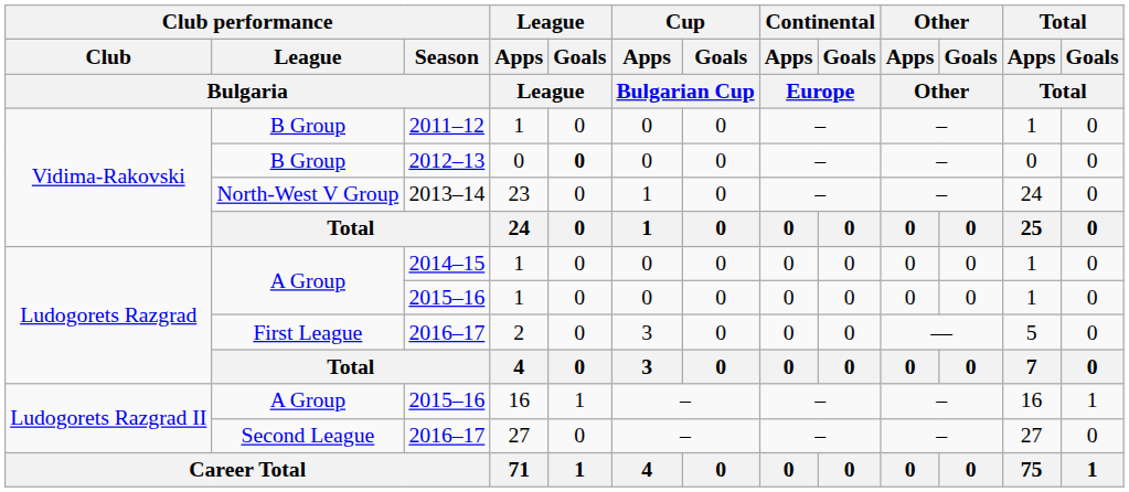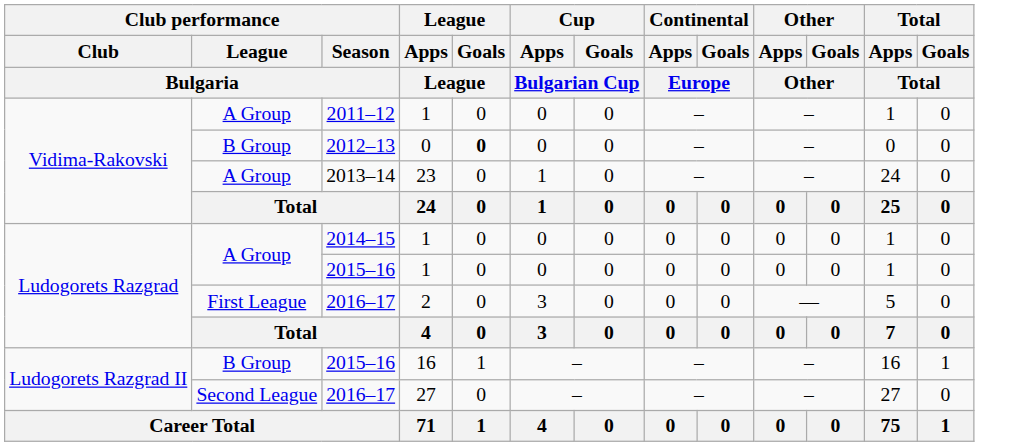 <table class="wikitable" style="text-align: center">
 <tr>
 <th Colspan="3">Club performance</th>
 <th Colspan="2">League</th>
 <th Colspan="2">Cup</th>
 <th Colspan="2">Continental</th>
 <th Colspan="2">Other</th>
 <th Colspan="3">Total</th>
 </tr>
 <tr>
 <th>Club</th>
 <th>League</th>
 <th>Season</th>
 <th>Apps</th>
 <th>Goals</th>
 <th>Apps</th>
 <th>Goals</th>
 <th>Apps</th>
 <th>Goals</th>
 <th>Apps</th>
 <th>Goals</th>
 <th>Apps</th>
 <th>Goals</th>
 </tr>
 <tr>
 <th Colspan="3">Bulgaria</th>
 <th Colspan="2">League</th>
 <th Colspan="2"><a href='#'>Bulgarian Cup</a></th>
 <th Colspan="2"><a href='#'>Europe</a></th>
 <th Colspan="2">Other</th>
 <th Colspan="2">Total</th>
 </tr>
 <tr>
 <td rowspan=4><a href='#'>Vidima-Rakovski</a></td>
-<td rowspan="1"><a href='#'>B Group</a></td>
+<td rowspan=1><a href='#'>A Group</a></td>
 <td><a href='#'>2011–12</a></td>
 <td>1</td>
 <td>0</td>
 <td>0</td>
 <td>0</td>
 <td colspan="2">–</td>
 <td colspan="2">–</td>
 <td>1</td>
 <td>0</td>
 </tr>
 <tr>
 <td rowspan=1><a href='#'>B Group</a></td>
 <td><a href='#'>2012–13</a></td>
 <td>0</td>
 <td><strong>0</strong></td>
 <td>0</td>
 <td>0</td>
 <td colspan="2">–</td>
 <td colspan="2">–</td>
 <td>0</td>
 <td>0</td>
 </tr>
 <tr>
-<td rowspan=1><a href='#'>North-West V Group</a></td>
+<td rowspan=1><a href='#'>A Group</a></td>
 <td>2013–14</td>
 <td>23</td>
 <td>0</td>
 <td>1</td>
 <td>0</td>
 <td colspan="2">–</td>
 <td colspan="2">–</td>
 <td>24</td>
 <td>0</td>
 </tr>
 <tr>
 <th colspan=2>Total</th>
 <th>24</th>
 <th>0</th>
 <th>1</th>
 <th>0</th>
 <th>0</th>
 <th>0</th>
 <th>0</th>
 <th>0</th>
 <th>25</th>
 <th>0</th>
 </tr>
 <tr>
 <td rowspan=4><a href='#'>Ludogorets Razgrad</a></td>
 <td rowspan=2><a href='#'>A Group</a></td>
 <td><a href='#'>2014–15</a></td>
 <td>1</td>
 <td>0</td>
 <td>0</td>
 <td>0</td>
 <td>0</td>
 <td>0</td>
 <td>0</td>
 <td>0</td>
 <td>1</td>
 <td>0</td>
 </tr>
 <tr>
 <td><a href='#'>2015–16</a></td>
 <td>1</td>
 <td>0</td>
 <td>0</td>
 <td>0</td>
 <td>0</td>
 <td>0</td>
 <td>0</td>
 <td>0</td>
 <td>1</td>
 <td>0</td>
 </tr>
 <tr>
 <td rowspan="1"><a href='#'>First League</a></td>
 <td><a href='#'>2016–17</a></td>
 <td>2</td>
 <td>0</td>
 <td>3</td>
 <td>0</td>
 <td>0</td>
 <td>0</td>
 <td colspan="2">—</td>
 <td>5</td>
 <td>0</td>
 </tr>
 <tr>
 <th colspan=2>Total</th>
 <th>4</th>
 <th>0</th>
 <th>3</th>
 <th>0</th>
 <th>0</th>
 <th>0</th>
 <th>0</th>
 <th>0</th>
 <th>7</th>
 <th>0</th>
 </tr>
 <tr>
 <td rowspan="2" valign="center"><a href='#'>Ludogorets Razgrad II</a></td>
-<td rowspan=1><a href='#'>A Group</a></td>
+<td rowspan="1"><a href='#'>B Group</a></td>
 <td><a href='#'>2015–16</a></td>
 <td>16</td>
 <td>1</td>
 <td colspan="2">–</td>
 <td colspan="2">–</td>
 <td colspan="2">–</td>
 <td>16</td>
 <td>1</td>
 </tr>
 <tr>
 <td rowspan="1"><a href='#'>Second League</a></td>
 <td><a href='#'>2016–17</a></td>
 <td>27</td>
 <td>0</td>
 <td colspan="2">–</td>
 <td colspan="2">–</td>
 <td colspan="2">–</td>
 <td>27</td>
 <td>0</td>
 </tr>
 <tr>
 <th colspan=3>Career Total</th>
 <th>71</th>
 <th>1</th>
 <th>4</th>
 <th>0</th>
 <th>0</th>
 <th>0</th>
 <th>0</th>
 <th>0</th>
 <th>75</th>
 <th>1</th>
 </tr>
 </table>
